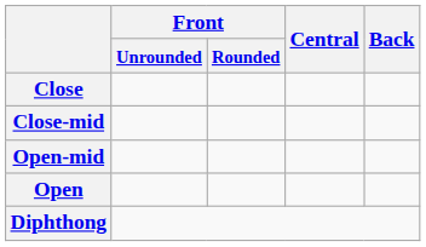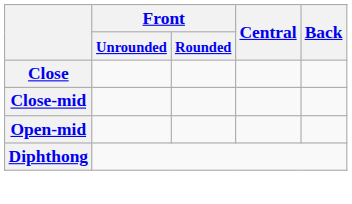 <table class="wikitable" style="text-align: center;">
 <tr>
 <th rowspan=2></th>
 <th colspan=2><a href='#'>Front</a></th>
 <th rowspan=2><a href='#'>Central</a></th>
 <th rowspan=2><a href='#'>Back</a></th>
 </tr>
 <tr>
 <th><small><a href='#'>Unrounded</a></small></th>
 <th><small><a href='#'>Rounded</a></small></th>
 </tr>
 <tr align=center>
 <th><a href='#'>Close</a></th>
 <td></td>
 <td></td>
 <td></td>
 <td></td>
 </tr>
 <tr align=center>
 <th><a href='#'>Close-mid</a></th>
 <td></td>
 <td></td>
 <td></td>
 <td></td>
 </tr>
 <tr align=center>
 <th><a href='#'>Open-mid</a></th>
 <td></td>
 <td></td>
 <td></td>
 <td></td>
 </tr>
-<tr align=center>
-<th><a href='#'>Open</a></th>
-<td></td>
-<td></td>
-<td></td>
-<td></td>
-</tr>
 <tr>
 <th><a href='#'>Diphthong</a></th>
 <td colspan="4"></td>
 </tr>
 </table>
